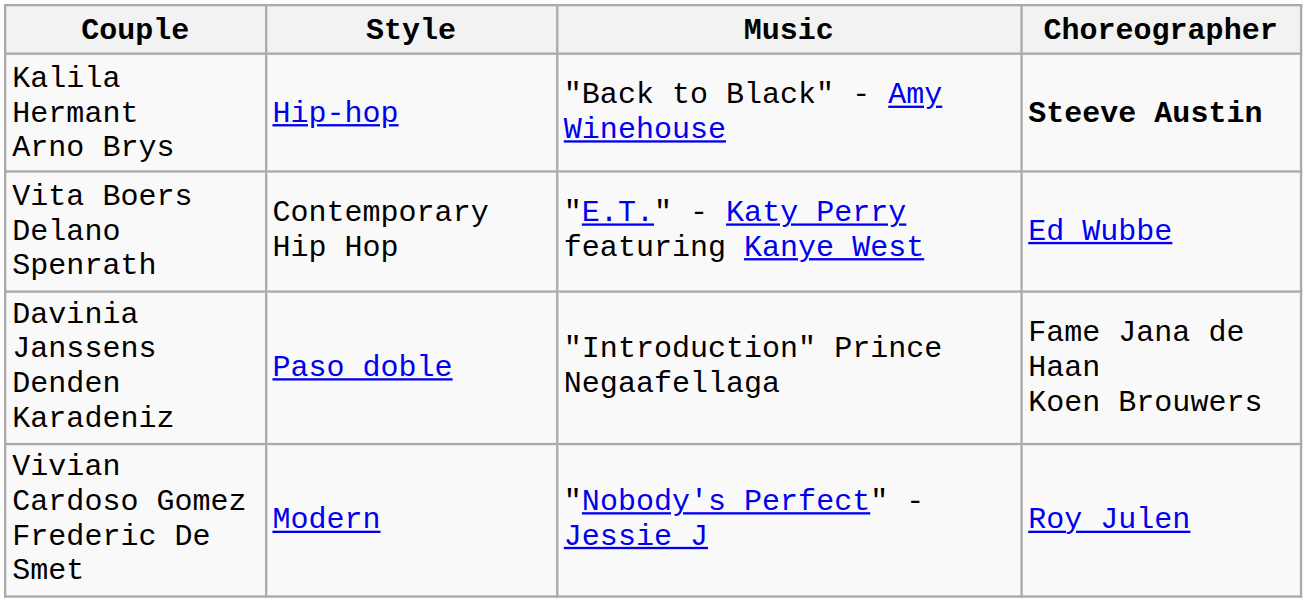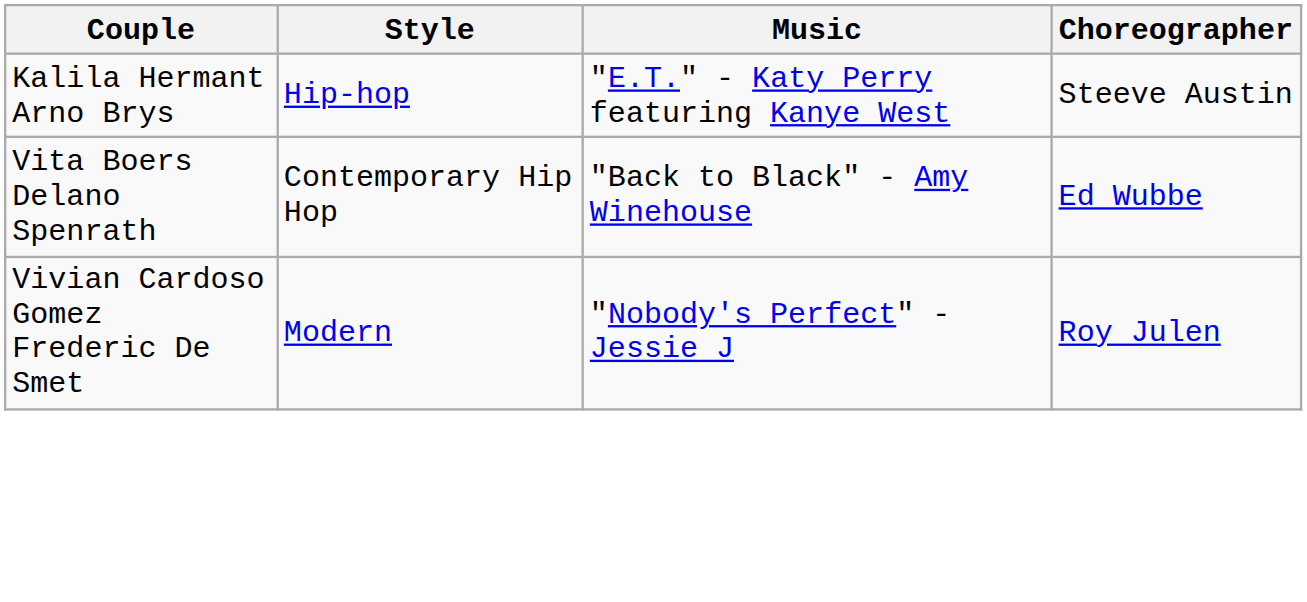 <table class="wikitable" style="width:90%;">
 <tr>
 <th>Couple</th>
 <th>Style</th>
 <th>Music</th>
 <th>Choreographer</th>
 </tr>
 <tr>
 <td>Kalila Hermant <br> Arno Brys</td>
 <td><a href='#'>Hip-hop</a></td>
-<td>"Back to Black" - <a href='#'>Amy Winehouse</a></td>
-<td><strong>Steeve Austin</strong></td>
+<td>"<a href='#'>E.T.</a>" - <a href='#'>Katy Perry</a> featuring <a href='#'>Kanye West</a></td>
+<td>Steeve Austin</td>
 </tr>
 <tr>
 <td>Vita Boers <br> Delano Spenrath</td>
 <td>Contemporary Hip Hop</td>
-<td>"<a href='#'>E.T.</a>" - <a href='#'>Katy Perry</a> featuring <a href='#'>Kanye West</a></td>
+<td>"Back to Black" - <a href='#'>Amy Winehouse</a></td>
 <td><a href='#'>Ed Wubbe</a></td>
-</tr>
-<tr>
-<td>Davinia Janssens <br> Denden Karadeniz</td>
-<td><a href='#'>Paso doble</a></td>
-<td>"Introduction" Prince Negaafellaga</td>
-<td>Fame Jana de Haan <br> Koen Brouwers</td>
 </tr>
 <tr>
 <td>Vivian Cardoso Gomez <br> Frederic De Smet</td>
 <td><a href='#'>Modern</a></td>
 <td>"<a href='#'>Nobody's Perfect</a>" - <a href='#'>Jessie J</a></td>
 <td><a href='#'>Roy Julen</a></td>
 </tr>
 </table>
